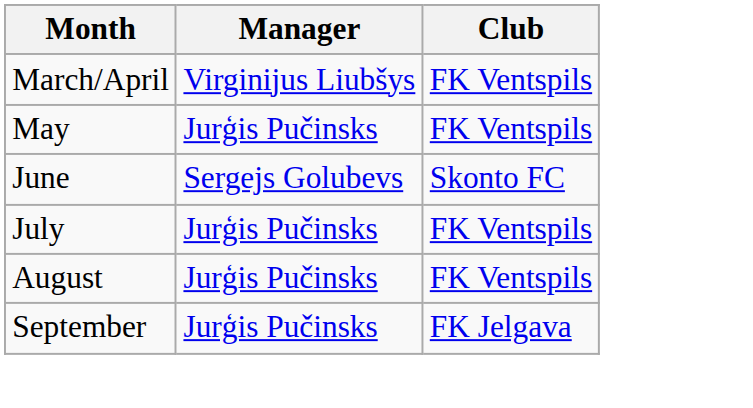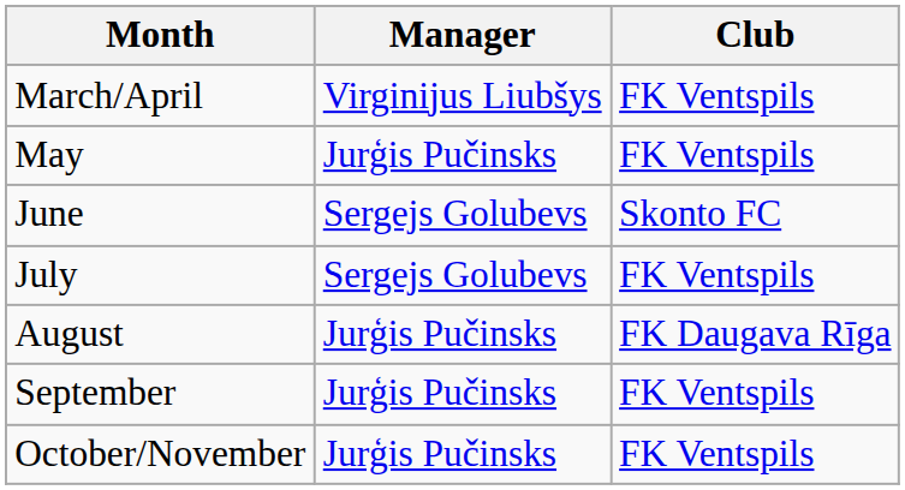 <table class="wikitable">
 <tr>
 <th>Month</th>
 <th>Manager</th>
 <th>Club</th>
 </tr>
 <tr>
 <td>March/April</td>
 <td> <a href='#'>Virginijus Liubšys</a></td>
 <td><a href='#'>FK Ventspils</a></td>
 </tr>
 <tr>
 <td>May</td>
 <td> <a href='#'>Jurģis Pučinsks</a></td>
 <td><a href='#'>FK Ventspils</a></td>
 </tr>
 <tr>
 <td>June</td>
 <td> <a href='#'>Sergejs Golubevs</a></td>
 <td><a href='#'>Skonto FC</a></td>
 </tr>
 <tr>
 <td>July</td>
-<td> <a href='#'>Jurģis Pučinsks</a></td>
+<td> <a href='#'>Sergejs Golubevs</a></td>
 <td><a href='#'>FK Ventspils</a></td>
 </tr>
 <tr>
 <td>August</td>
 <td> <a href='#'>Jurģis Pučinsks</a></td>
-<td><a href='#'>FK Ventspils</a></td>
+<td><a href='#'>FK Daugava Rīga</a></td>
 </tr>
 <tr>
 <td>September</td>
 <td> <a href='#'>Jurģis Pučinsks</a></td>
-<td><a href='#'>FK Jelgava</a></td>
+<td><a href='#'>FK Ventspils</a></td>
+</tr>
+<tr>
+<td>October/November</td>
+<td> <a href='#'>Jurģis Pučinsks</a></td>
+<td><a href='#'>FK Ventspils</a></td>
 </tr>
 </table>
